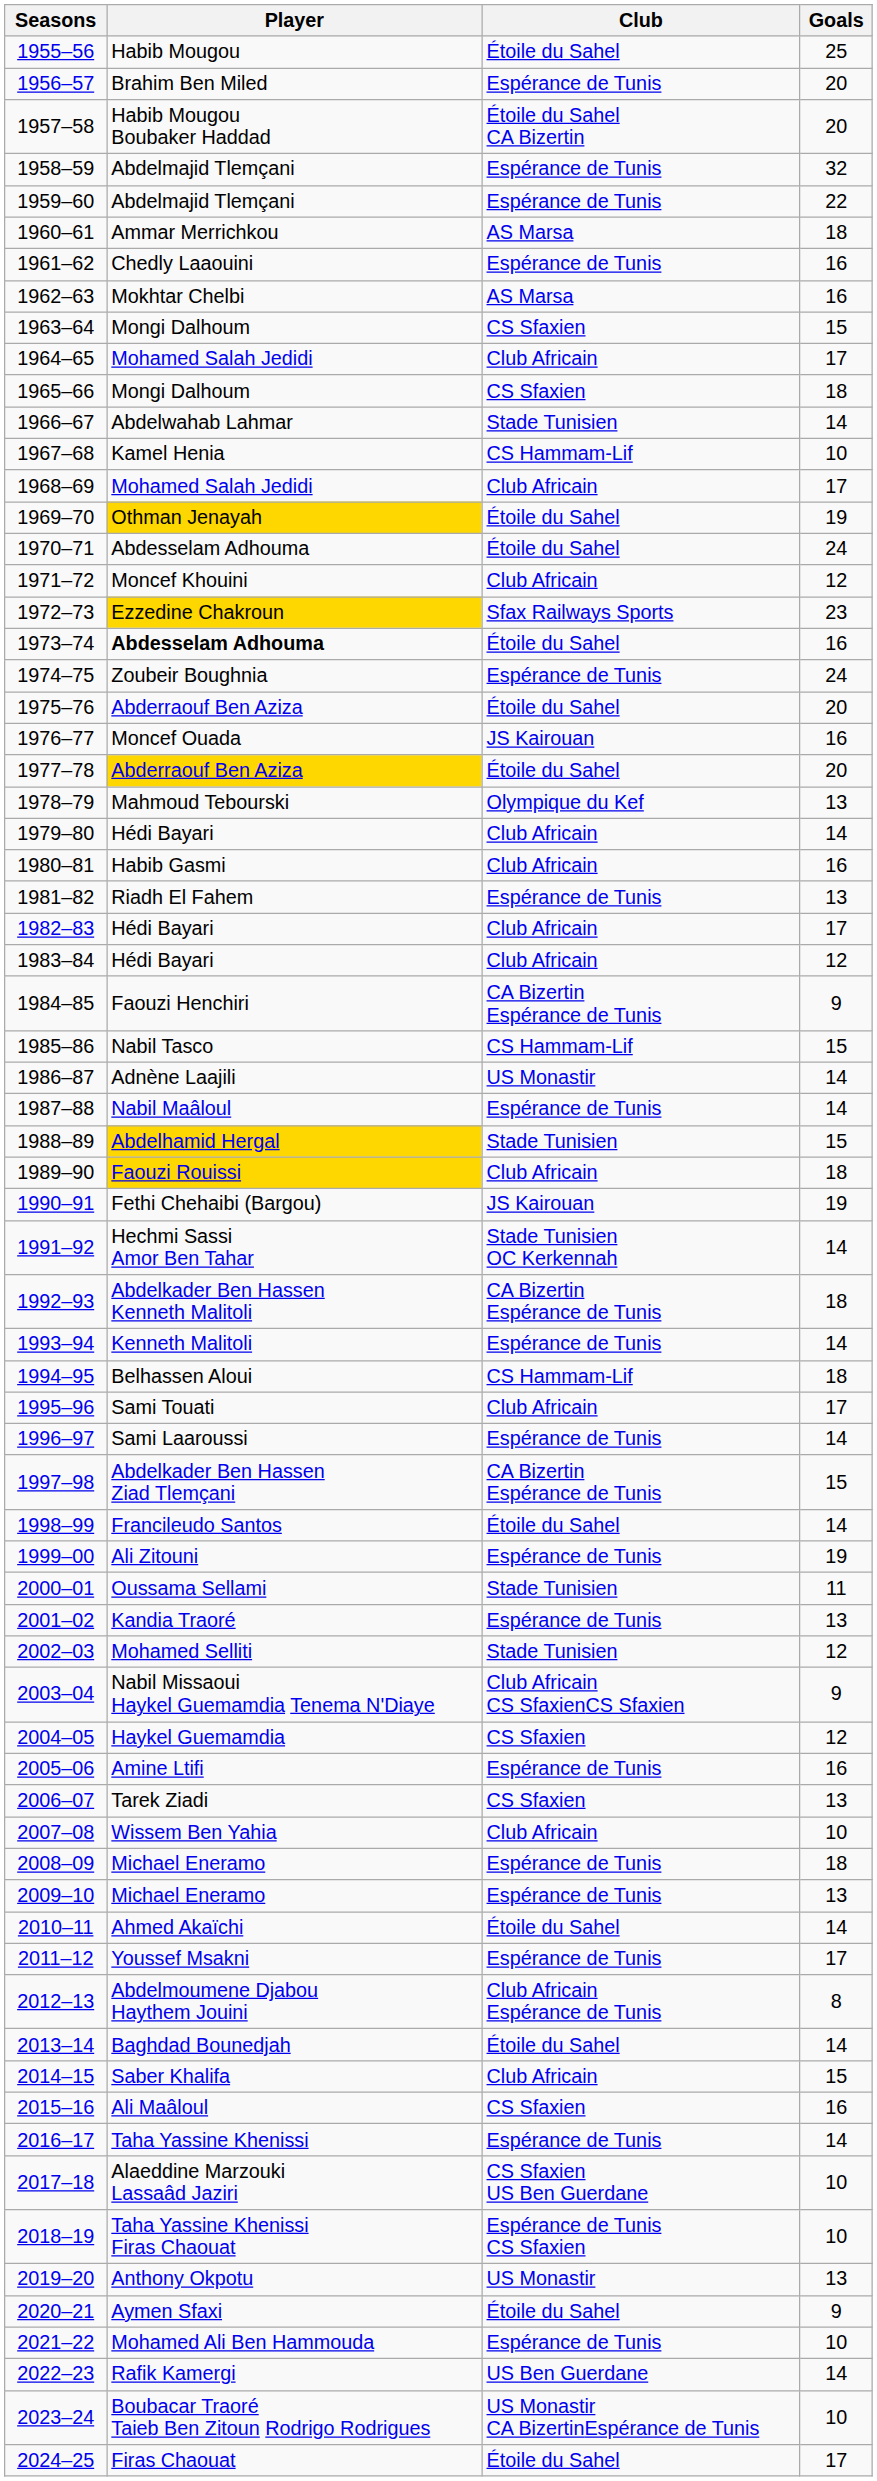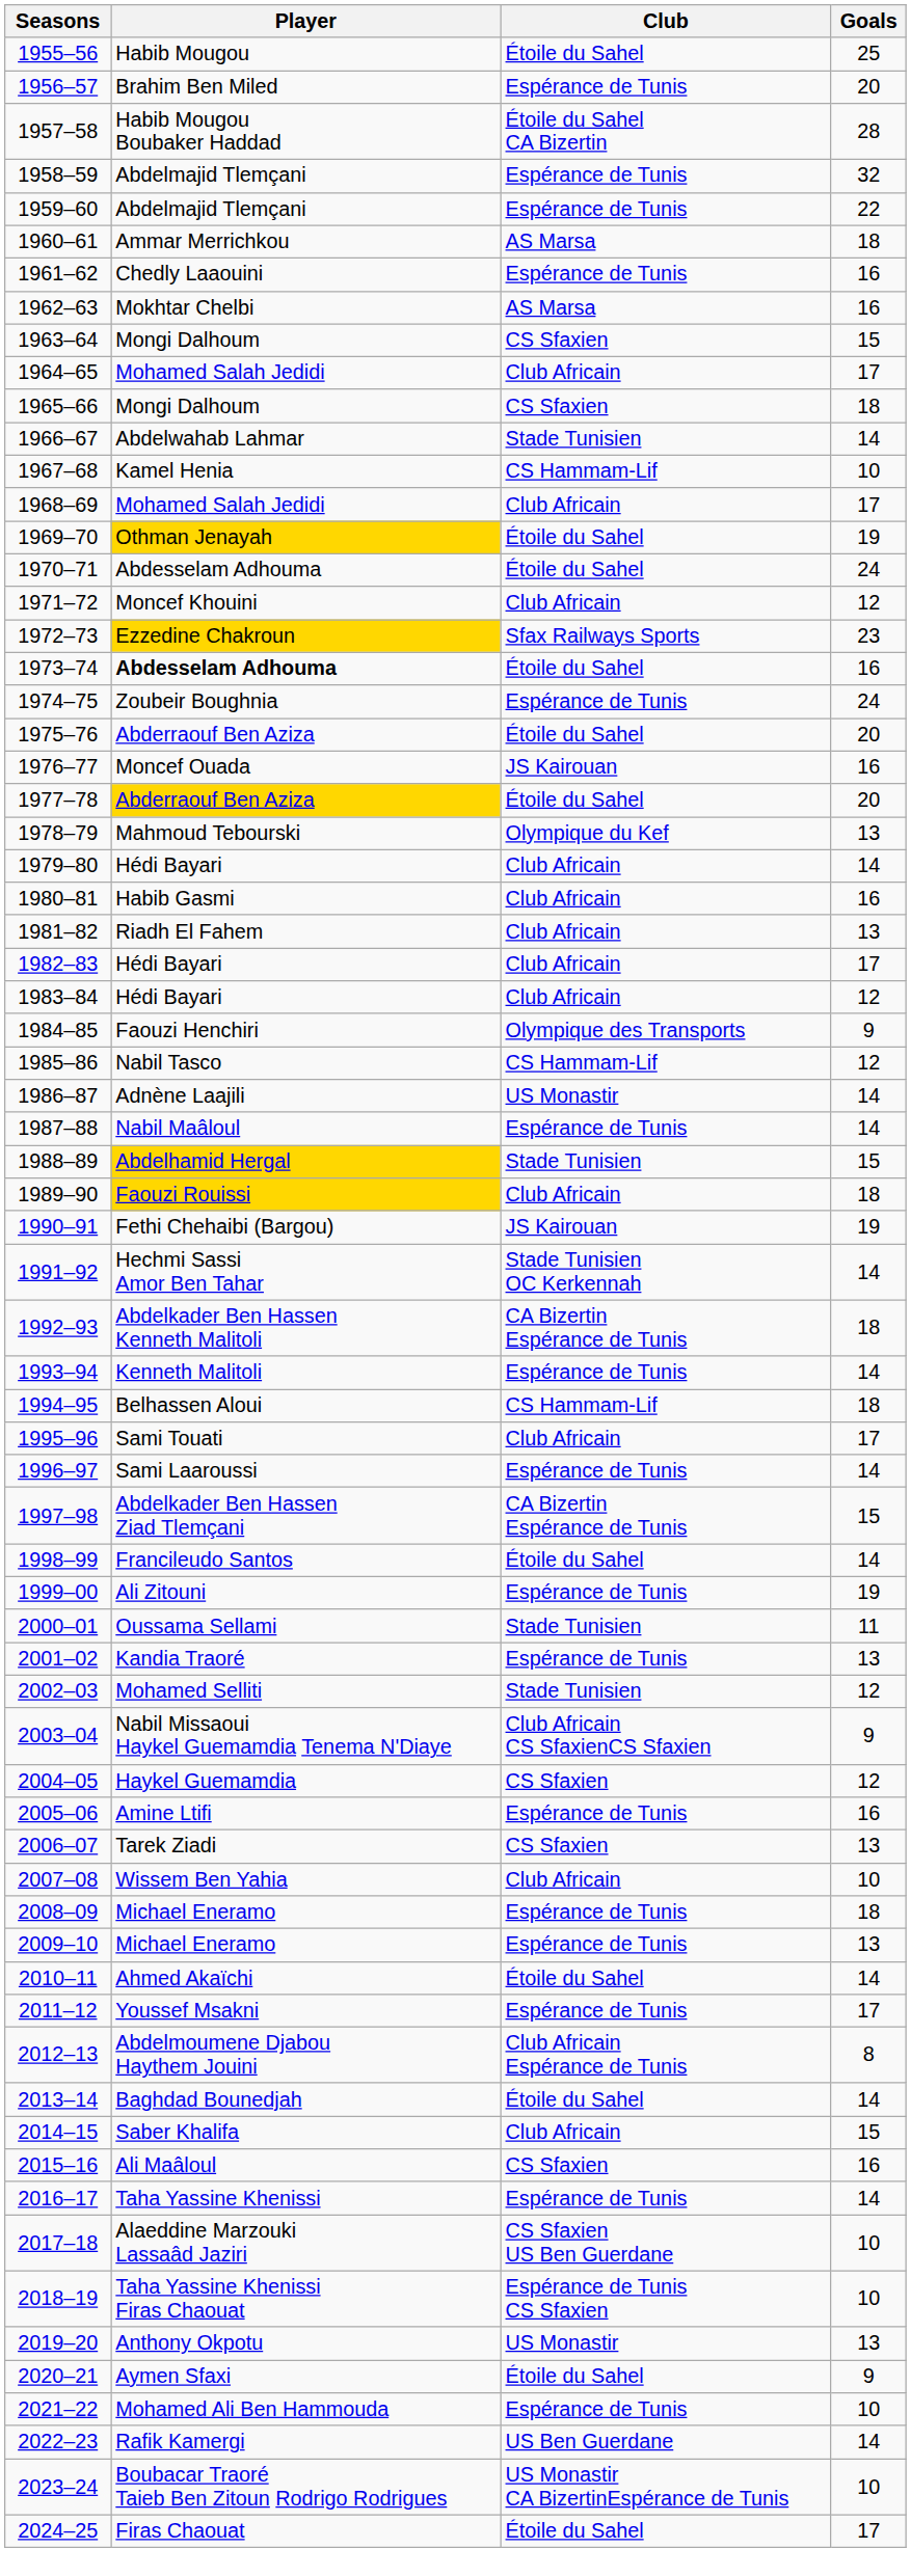 <table class="wikitable" bgcolor=#253529; style="text-align:left; font-size:99%;" width="55%">
 <tr>
 <th>Seasons</th>
 <th>Player</th>
 <th>Club</th>
 <th>Goals</th>
 </tr>
 <tr>
 <td align=center><a href='#'>1955–56</a></td>
 <td> Habib Mougou</td>
 <td><a href='#'>Étoile du Sahel</a></td>
 <td align=center>25</td>
 </tr>
 <tr>
 <td align=center><a href='#'>1956–57</a></td>
 <td> Brahim Ben Miled</td>
 <td><a href='#'>Espérance de Tunis</a></td>
 <td align=center>20</td>
 </tr>
 <tr>
 <td align="center">1957–58</td>
 <td> Habib Mougou<br> Boubaker Haddad</td>
 <td><a href='#'>Étoile du Sahel</a><br><a href='#'>CA Bizertin</a></td>
-<td align="center">20</td>
+<td align="center">28</td>
 </tr>
 <tr>
 <td align=center>1958–59</td>
 <td> Abdelmajid Tlemçani</td>
 <td><a href='#'>Espérance de Tunis</a></td>
 <td align=center>32</td>
 </tr>
 <tr>
 <td align=center>1959–60</td>
 <td> Abdelmajid Tlemçani</td>
 <td><a href='#'>Espérance de Tunis</a></td>
 <td align=center>22</td>
 </tr>
 <tr>
 <td align=center>1960–61</td>
 <td> Ammar Merrichkou</td>
 <td><a href='#'>AS Marsa</a></td>
 <td align=center>18</td>
 </tr>
 <tr>
 <td align=center>1961–62</td>
 <td> Chedly Laaouini</td>
 <td><a href='#'>Espérance de Tunis</a></td>
 <td align=center>16</td>
 </tr>
 <tr>
 <td align=center>1962–63</td>
 <td> Mokhtar Chelbi</td>
 <td><a href='#'>AS Marsa</a></td>
 <td align=center>16</td>
 </tr>
 <tr>
 <td align=center>1963–64</td>
 <td> Mongi Dalhoum</td>
 <td><a href='#'>CS Sfaxien</a></td>
 <td align=center>15</td>
 </tr>
 <tr>
 <td align=center>1964–65</td>
 <td> <a href='#'>Mohamed Salah Jedidi</a></td>
 <td><a href='#'>Club Africain</a></td>
 <td align=center>17</td>
 </tr>
 <tr>
 <td align=center>1965–66</td>
 <td> Mongi Dalhoum</td>
 <td><a href='#'>CS Sfaxien</a></td>
 <td align=center>18</td>
 </tr>
 <tr>
 <td align=center>1966–67</td>
 <td> Abdelwahab Lahmar</td>
 <td><a href='#'>Stade Tunisien</a></td>
 <td align=center>14</td>
 </tr>
 <tr>
 <td align=center>1967–68</td>
 <td> Kamel Henia</td>
 <td><a href='#'>CS Hammam-Lif</a></td>
 <td align=center>10</td>
 </tr>
 <tr>
 <td align=center>1968–69</td>
 <td> <a href='#'>Mohamed Salah Jedidi</a></td>
 <td><a href='#'>Club Africain</a></td>
 <td align=center>17</td>
 </tr>
 <tr>
 <td align=center>1969–70</td>
 <td bgcolor="#FFD700"> Othman Jenayah</td>
 <td><a href='#'>Étoile du Sahel</a></td>
 <td align=center>19</td>
 </tr>
 <tr>
 <td align=center>1970–71</td>
 <td> Abdesselam Adhouma</td>
 <td><a href='#'>Étoile du Sahel</a></td>
 <td align=center>24</td>
 </tr>
 <tr>
 <td align=center>1971–72</td>
 <td> Moncef Khouini</td>
 <td><a href='#'>Club Africain</a></td>
 <td align=center>12</td>
 </tr>
 <tr>
 <td align=center>1972–73</td>
 <td bgcolor="#FFD700"> Ezzedine Chakroun</td>
 <td><a href='#'>Sfax Railways Sports</a></td>
 <td align=center>23</td>
 </tr>
 <tr>
 <td align=center>1973–74</td>
 <td><strong> Abdesselam Adhouma</strong></td>
 <td><a href='#'>Étoile du Sahel</a></td>
 <td align=center>16</td>
 </tr>
 <tr>
 <td align=center>1974–75</td>
 <td> Zoubeir Boughnia</td>
 <td><a href='#'>Espérance de Tunis</a></td>
 <td align=center>24</td>
 </tr>
 <tr>
 <td align=center>1975–76</td>
 <td> <a href='#'>Abderraouf Ben Aziza</a></td>
 <td><a href='#'>Étoile du Sahel</a></td>
 <td align=center>20</td>
 </tr>
 <tr>
 <td align=center>1976–77</td>
 <td> Moncef Ouada</td>
 <td><a href='#'>JS Kairouan</a></td>
 <td align=center>16</td>
 </tr>
 <tr>
 <td align=center>1977–78</td>
 <td bgcolor="#FFD700"> <a href='#'>Abderraouf Ben Aziza</a></td>
 <td><a href='#'>Étoile du Sahel</a></td>
 <td align=center>20</td>
 </tr>
 <tr>
 <td align=center>1978–79</td>
 <td> Mahmoud Tebourski</td>
 <td><a href='#'>Olympique du Kef</a></td>
 <td align=center>13</td>
 </tr>
 <tr>
 <td align=center>1979–80</td>
 <td> Hédi Bayari</td>
 <td><a href='#'>Club Africain</a></td>
 <td align=center>14</td>
 </tr>
 <tr>
 <td align=center>1980–81</td>
 <td> Habib Gasmi</td>
 <td><a href='#'>Club Africain</a></td>
 <td align=center>16</td>
 </tr>
 <tr>
 <td align=center>1981–82</td>
 <td> Riadh El Fahem</td>
-<td><a href='#'>Espérance de Tunis</a></td>
+<td><a href='#'>Club Africain</a></td>
 <td align=center>13</td>
 </tr>
 <tr>
 <td align=center><a href='#'>1982–83</a></td>
 <td> Hédi Bayari</td>
 <td><a href='#'>Club Africain</a></td>
 <td align=center>17</td>
 </tr>
 <tr>
 <td align=center>1983–84</td>
 <td> Hédi Bayari</td>
 <td><a href='#'>Club Africain</a></td>
 <td align=center>12</td>
 </tr>
 <tr>
 <td align=center>1984–85</td>
 <td> Faouzi Henchiri</td>
-<td><a href='#'>CA Bizertin</a><br><a href='#'>Espérance de Tunis</a></td>
+<td><a href='#'>Olympique des Transports</a></td>
 <td align=center>9</td>
 </tr>
 <tr>
 <td align=center>1985–86</td>
 <td> Nabil Tasco</td>
 <td><a href='#'>CS Hammam-Lif</a></td>
-<td align=center>15</td>
+<td align=center>12</td>
 </tr>
 <tr>
 <td align=center>1986–87</td>
 <td> Adnène Laajili</td>
 <td><a href='#'>US Monastir</a></td>
 <td align=center>14</td>
 </tr>
 <tr>
 <td align=center>1987–88</td>
 <td> <a href='#'>Nabil Maâloul</a></td>
 <td><a href='#'>Espérance de Tunis</a></td>
 <td align=center>14</td>
 </tr>
 <tr>
 <td align=center>1988–89</td>
 <td bgcolor="#FFD700"> <a href='#'>Abdelhamid Hergal</a></td>
 <td><a href='#'>Stade Tunisien</a></td>
 <td align=center>15</td>
 </tr>
 <tr>
 <td align=center>1989–90</td>
 <td bgcolor="#FFD700"> <a href='#'>Faouzi Rouissi</a></td>
 <td><a href='#'>Club Africain</a></td>
 <td align=center>18</td>
 </tr>
 <tr>
 <td align=center><a href='#'>1990–91</a></td>
 <td> Fethi Chehaibi (Bargou)</td>
 <td><a href='#'>JS Kairouan</a></td>
 <td align=center>19</td>
 </tr>
 <tr>
 <td align="center"><a href='#'>1991–92</a></td>
 <td> Hechmi Sassi<br> <a href='#'>Amor Ben Tahar</a></td>
 <td><a href='#'>Stade Tunisien</a><br><a href='#'>OC Kerkennah</a></td>
 <td align="center">14</td>
 </tr>
 <tr>
 <td align="center"><a href='#'>1992–93</a></td>
 <td> <a href='#'>Abdelkader Ben Hassen</a><br> <a href='#'>Kenneth Malitoli</a></td>
 <td><a href='#'>CA Bizertin</a><br><a href='#'>Espérance de Tunis</a></td>
 <td align="center">18</td>
 </tr>
 <tr>
 <td align=center><a href='#'>1993–94</a></td>
 <td> <a href='#'>Kenneth Malitoli</a></td>
 <td><a href='#'>Espérance de Tunis</a></td>
 <td align=center>14</td>
 </tr>
 <tr>
 <td align=center><a href='#'>1994–95</a></td>
 <td> Belhassen Aloui</td>
 <td><a href='#'>CS Hammam-Lif</a></td>
 <td align=center>18</td>
 </tr>
 <tr>
 <td align=center><a href='#'>1995–96</a></td>
 <td> Sami Touati</td>
 <td><a href='#'>Club Africain</a></td>
 <td align=center>17</td>
 </tr>
 <tr>
 <td align=center><a href='#'>1996–97</a></td>
 <td> Sami Laaroussi</td>
 <td><a href='#'>Espérance de Tunis</a></td>
 <td align=center>14</td>
 </tr>
 <tr>
 <td align="center"><a href='#'>1997–98</a></td>
 <td> <a href='#'>Abdelkader Ben Hassen</a><br> <a href='#'>Ziad Tlemçani</a></td>
 <td><a href='#'>CA Bizertin</a><br><a href='#'>Espérance de Tunis</a></td>
 <td align="center">15</td>
 </tr>
 <tr>
 <td align=center><a href='#'>1998–99</a></td>
 <td> <a href='#'>Francileudo Santos</a></td>
 <td><a href='#'>Étoile du Sahel</a></td>
 <td align=center>14</td>
 </tr>
 <tr>
 <td align=center><a href='#'>1999–00</a></td>
 <td> <a href='#'>Ali Zitouni</a></td>
 <td><a href='#'>Espérance de Tunis</a></td>
 <td align=center>19</td>
 </tr>
 <tr>
 <td align=center><a href='#'>2000–01</a></td>
 <td> <a href='#'>Oussama Sellami</a></td>
 <td><a href='#'>Stade Tunisien</a></td>
 <td align=center>11</td>
 </tr>
 <tr>
 <td align=center><a href='#'>2001–02</a></td>
 <td> <a href='#'>Kandia Traoré</a></td>
 <td><a href='#'>Espérance de Tunis</a></td>
 <td align=center>13</td>
 </tr>
 <tr>
 <td align=center><a href='#'>2002–03</a></td>
 <td> <a href='#'>Mohamed Selliti</a></td>
 <td><a href='#'>Stade Tunisien</a></td>
 <td align=center>12</td>
 </tr>
 <tr>
 <td align="center"><a href='#'>2003–04</a></td>
 <td> Nabil Missaoui<br> <a href='#'>Haykel Guemamdia</a> <a href='#'>Tenema N'Diaye</a></td>
 <td><a href='#'>Club Africain</a><br><a href='#'>CS Sfaxien</a><a href='#'>CS Sfaxien</a></td>
 <td align="center">9</td>
 </tr>
 <tr>
 <td align=center><a href='#'>2004–05</a></td>
 <td> <a href='#'>Haykel Guemamdia</a></td>
 <td><a href='#'>CS Sfaxien</a></td>
 <td align=center>12</td>
 </tr>
 <tr>
 <td align=center><a href='#'>2005–06</a></td>
 <td> <a href='#'>Amine Ltifi</a></td>
 <td><a href='#'>Espérance de Tunis</a></td>
 <td align=center>16</td>
 </tr>
 <tr>
 <td align=center><a href='#'>2006–07</a></td>
 <td> Tarek Ziadi</td>
 <td><a href='#'>CS Sfaxien</a></td>
 <td align=center>13</td>
 </tr>
 <tr>
 <td align=center><a href='#'>2007–08</a></td>
 <td> <a href='#'>Wissem Ben Yahia</a></td>
 <td><a href='#'>Club Africain</a></td>
 <td align=center>10</td>
 </tr>
 <tr>
 <td align=center><a href='#'>2008–09</a></td>
 <td> <a href='#'>Michael Eneramo</a></td>
 <td><a href='#'>Espérance de Tunis</a></td>
 <td align=center>18</td>
 </tr>
 <tr>
 <td align=center><a href='#'>2009–10</a></td>
 <td> <a href='#'>Michael Eneramo</a></td>
 <td><a href='#'>Espérance de Tunis</a></td>
 <td align=center>13</td>
 </tr>
 <tr>
 <td align=center><a href='#'>2010–11</a></td>
 <td> <a href='#'>Ahmed Akaïchi</a></td>
 <td><a href='#'>Étoile du Sahel</a></td>
 <td align=center>14</td>
 </tr>
 <tr>
 <td align=center><a href='#'>2011–12</a></td>
 <td> <a href='#'>Youssef Msakni</a></td>
 <td><a href='#'>Espérance de Tunis</a></td>
 <td align=center>17</td>
 </tr>
 <tr>
 <td align="center"><a href='#'>2012–13</a></td>
 <td> <a href='#'>Abdelmoumene Djabou</a><br> <a href='#'>Haythem Jouini</a></td>
 <td><a href='#'>Club Africain</a><br><a href='#'>Espérance de Tunis</a></td>
 <td align="center">8</td>
 </tr>
 <tr>
 <td align=center><a href='#'>2013–14</a></td>
 <td> <a href='#'>Baghdad Bounedjah</a></td>
 <td><a href='#'>Étoile du Sahel</a></td>
 <td align=center>14</td>
 </tr>
 <tr>
 <td align=center><a href='#'>2014–15</a></td>
 <td> <a href='#'>Saber Khalifa</a></td>
 <td><a href='#'>Club Africain</a></td>
 <td align=center>15</td>
 </tr>
 <tr>
 <td align=center><a href='#'>2015–16</a></td>
 <td> <a href='#'>Ali Maâloul</a></td>
 <td><a href='#'>CS Sfaxien</a></td>
 <td align=center>16</td>
 </tr>
 <tr>
 <td align=center><a href='#'>2016–17</a></td>
 <td> <a href='#'>Taha Yassine Khenissi</a></td>
 <td><a href='#'>Espérance de Tunis</a></td>
 <td align=center>14</td>
 </tr>
 <tr>
 <td align="center"><a href='#'>2017–18</a></td>
 <td> Alaeddine Marzouki<br> <a href='#'>Lassaâd Jaziri</a></td>
 <td><a href='#'>CS Sfaxien</a><br><a href='#'>US Ben Guerdane</a></td>
 <td align="center">10</td>
 </tr>
 <tr>
 <td align="center"><a href='#'>2018–19</a></td>
 <td> <a href='#'>Taha Yassine Khenissi</a><br> <a href='#'>Firas Chaouat</a></td>
 <td><a href='#'>Espérance de Tunis</a><br><a href='#'>CS Sfaxien</a></td>
 <td align="center">10</td>
 </tr>
 <tr>
 <td align=center><a href='#'>2019–20</a></td>
 <td> <a href='#'>Anthony Okpotu</a></td>
 <td><a href='#'>US Monastir</a></td>
 <td align=center>13</td>
 </tr>
 <tr>
 <td align=center><a href='#'>2020–21</a></td>
 <td> <a href='#'>Aymen Sfaxi</a></td>
 <td><a href='#'>Étoile du Sahel</a></td>
 <td align=center>9</td>
 </tr>
 <tr>
 <td align=center><a href='#'>2021–22</a></td>
 <td> <a href='#'>Mohamed Ali Ben Hammouda</a></td>
 <td><a href='#'>Espérance de Tunis</a></td>
 <td align=center>10</td>
 </tr>
 <tr>
 <td align=center><a href='#'>2022–23</a></td>
 <td> <a href='#'>Rafik Kamergi</a></td>
 <td><a href='#'>US Ben Guerdane</a></td>
 <td align=center>14</td>
 </tr>
 <tr>
 <td align="center"><a href='#'>2023–24</a></td>
 <td> <a href='#'>Boubacar Traoré</a><br> <a href='#'>Taieb Ben Zitoun</a> <a href='#'>Rodrigo Rodrigues</a></td>
 <td><a href='#'>US Monastir</a><br><a href='#'>CA Bizertin</a><a href='#'>Espérance de Tunis</a></td>
 <td align="center">10</td>
 </tr>
 <tr>
 <td align=center><a href='#'>2024–25</a></td>
 <td> <a href='#'>Firas Chaouat</a></td>
 <td><a href='#'>Étoile du Sahel</a></td>
 <td align=center>17</td>
 </tr>
 </table>
